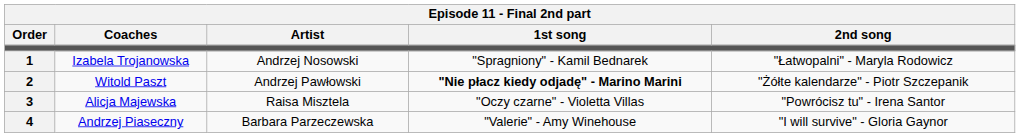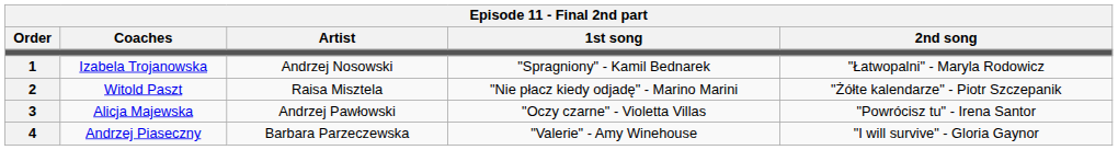 <table class="wikitable" style="text-align:center; width:100%;">
 <tr>
 <th colspan="5">Episode 11 - Final 2nd part <small></small></th>
 </tr>
 <tr>
 <th width="5%">Order</th>
 <th width="15%">Coaches</th>
 <th width="20%">Artist</th>
 <th width="30%">1st song</th>
 <th>2nd song</th>
 </tr>
 <tr>
 <td colspan="5" style="background:#555;"></td>
 </tr>
 <tr>
 <th scope="row">1</th>
 <td><a href='#'>Izabela Trojanowska</a></td>
 <td bgcolor="">Andrzej Nosowski</td>
 <td bgcolor="">"Spragniony" - Kamil Bednarek</td>
 <td>"Łatwopalni" - Maryla Rodowicz</td>
 </tr>
 <tr>
 <th scope="row">2</th>
 <td><a href='#'>Witold Paszt</a></td>
-<td bgcolor="">Andrzej Pawłowski</td>
-<td bgcolor=""><strong>"Nie płacz kiedy odjadę" - Marino Marini</strong></td>
+<td bgcolor="">Raisa Misztela</td>
+<td bgcolor="">"Nie płacz kiedy odjadę" - Marino Marini</td>
 <td>"Żółte kalendarze" - Piotr Szczepanik</td>
 </tr>
 <tr>
 <th scope="row">3</th>
 <td><a href='#'>Alicja Majewska</a></td>
-<td bgcolor="">Raisa Misztela</td>
+<td bgcolor="">Andrzej Pawłowski</td>
 <td bgcolor="">"Oczy czarne" - Violetta Villas</td>
 <td>"Powrócisz tu" - Irena Santor</td>
 </tr>
 <tr>
 <th>4</th>
 <td><a href='#'>Andrzej Piaseczny</a></td>
 <td>Barbara Parzeczewska</td>
 <td>"Valerie" - Amy Winehouse</td>
 <td>"I will survive" - Gloria Gaynor</td>
 </tr>
 </table>
